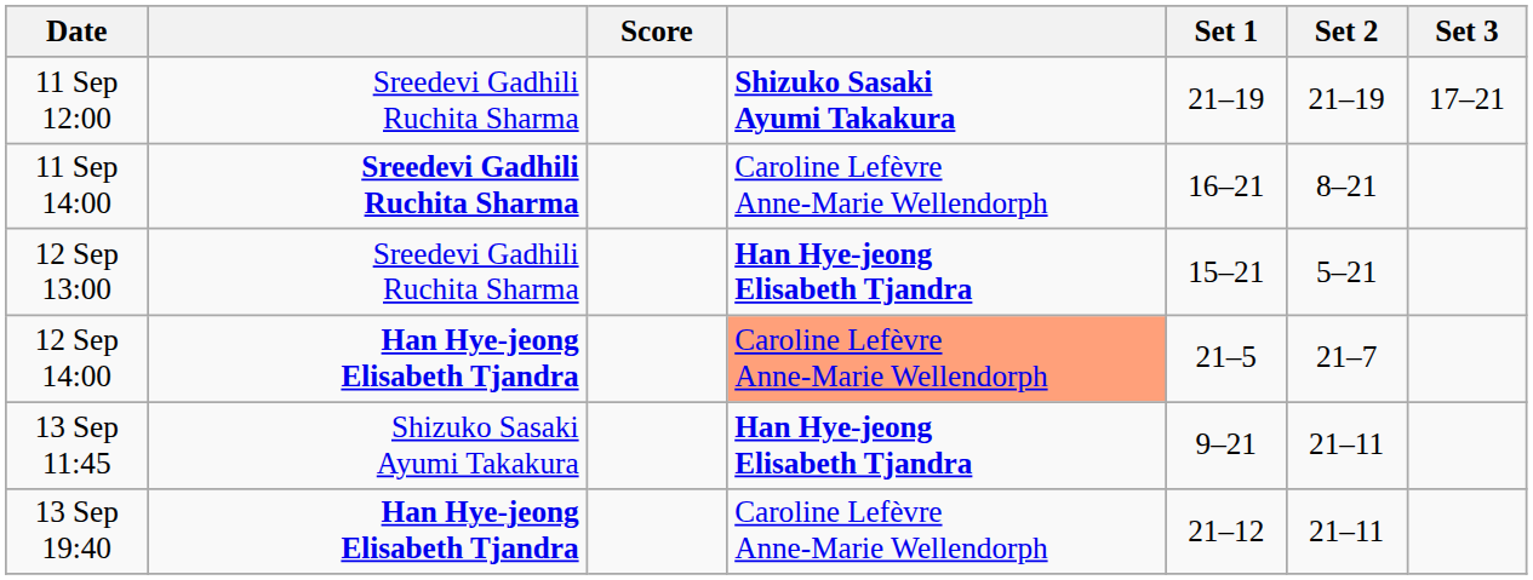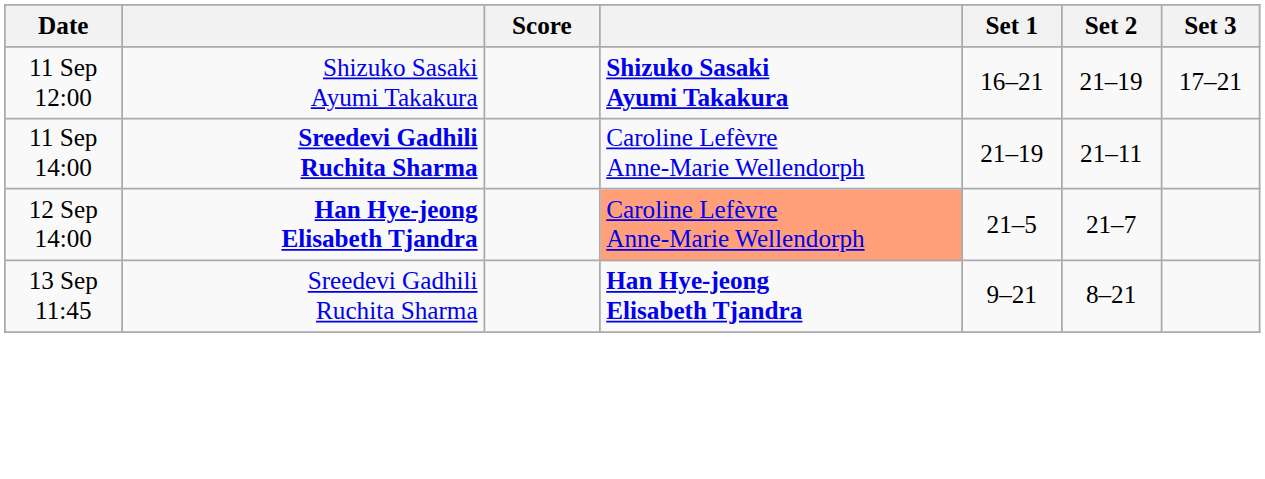 <table class="wikitable" style="text-align: center; font-size:90%">
 <tr>
 <th width="60">Date</th>
 <th align="right" width="200"></th>
 <th width="60">Score</th>
 <th align="left" width="200"></th>
 <th width="50">Set 1</th>
 <th width="50">Set 2</th>
 <th width="50">Set 3</th>
 </tr>
 <tr>
 <td>11 Sep<br>12:00</td>
-<td align="right"><a href='#'>Sreedevi Gadhili</a> <br><a href='#'>Ruchita Sharma</a> </td>
+<td align="right"><a href='#'>Shizuko Sasaki</a> <br><a href='#'>Ayumi Takakura</a> </td>
 <td align="center"></td>
 <td align="left"><strong> <a href='#'>Shizuko Sasaki</a><br> <a href='#'>Ayumi Takakura</a></strong></td>
-<td>21–19</td>
+<td>16–21</td>
 <td>21–19</td>
 <td>17–21</td>
 </tr>
 <tr>
 <td>11 Sep<br>14:00</td>
 <td align="right"><strong><a href='#'>Sreedevi Gadhili</a> <br><a href='#'>Ruchita Sharma</a> </strong></td>
 <td align="center"></td>
 <td align="left"> <a href='#'>Caroline Lefèvre</a><br> <a href='#'>Anne-Marie Wellendorph</a></td>
-<td>16–21</td>
-<td>8–21</td>
-<td></td>
-</tr>
-<tr>
-<td>12 Sep<br>13:00</td>
-<td align="right"><a href='#'>Sreedevi Gadhili</a> <br><a href='#'>Ruchita Sharma</a> </td>
-<td align="center"></td>
-<td align="left"><strong> <a href='#'>Han Hye-jeong</a><br> <a href='#'>Elisabeth Tjandra</a></strong></td>
-<td>15–21</td>
-<td>5–21</td>
+<td>21–19</td>
+<td>21–11</td>
 <td></td>
 </tr>
 <tr>
 <td>12 Sep<br>14:00</td>
 <td align="right"><strong><a href='#'>Han Hye-jeong</a> <br><a href='#'>Elisabeth Tjandra</a> </strong></td>
 <td align="center"></td>
 <td align="left" style="background: lightsalmon;"> <a href='#'>Caroline Lefèvre</a><br> <a href='#'>Anne-Marie Wellendorph</a></td>
 <td>21–5</td>
 <td>21–7</td>
 <td></td>
 </tr>
 <tr>
 <td>13 Sep<br>11:45</td>
-<td align="right"><a href='#'>Shizuko Sasaki</a> <br><a href='#'>Ayumi Takakura</a> </td>
+<td align="right"><a href='#'>Sreedevi Gadhili</a> <br><a href='#'>Ruchita Sharma</a> </td>
 <td align="center"></td>
 <td align="left"><strong> <a href='#'>Han Hye-jeong</a><br> <a href='#'>Elisabeth Tjandra</a></strong></td>
 <td>9–21</td>
-<td>21–11</td>
-<td></td>
-</tr>
-<tr>
-<td>13 Sep<br>19:40</td>
-<td align="right"><strong><a href='#'>Han Hye-jeong</a> <br><a href='#'>Elisabeth Tjandra</a> </strong></td>
-<td align="center"></td>
-<td align="left"> <a href='#'>Caroline Lefèvre</a><br> <a href='#'>Anne-Marie Wellendorph</a></td>
-<td>21–12</td>
-<td>21–11</td>
+<td>8–21</td>
 <td></td>
 </tr>
 </table>
